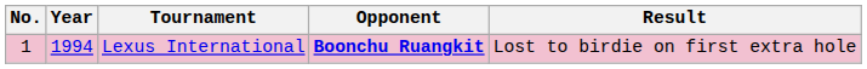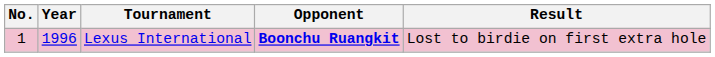 <table class="wikitable" style="font-size:95%;">
 <tr>
 <th>No.</th>
 <th>Year</th>
 <th>Tournament</th>
 <th>Opponent</th>
 <th>Result</th>
 </tr>
 <tr style="background:#F2C1D1;">
 <td align=center>1</td>
-<td><a href='#'>1994</a></td>
+<td><a href='#'>1996</a></td>
 <td><a href='#'>Lexus International</a></td>
 <td><strong> <a href='#'>Boonchu Ruangkit</a></strong></td>
 <td>Lost to birdie on first extra hole</td>
 </tr>
 </table>
